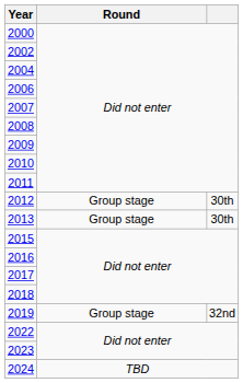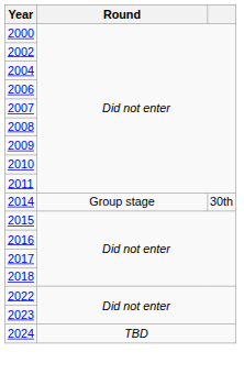 <table class="wikitable" style="text-align: center; font-size:90%">
 <tr>
 <th>Year</th>
 <th style="width:200px">Round</th>
 <th></th>
 </tr>
 <tr>
 <td><a href='#'>2000</a></td>
 <td colspan="2" rowspan="9"><em>Did not enter</em></td>
 </tr>
 <tr>
 <td><a href='#'>2002</a></td>
 </tr>
 <tr>
 <td><a href='#'>2004</a></td>
 </tr>
 <tr>
 <td><a href='#'>2006</a></td>
 </tr>
 <tr>
 <td><a href='#'>2007</a></td>
 </tr>
 <tr>
 <td><a href='#'>2008</a></td>
 </tr>
 <tr>
 <td><a href='#'>2009</a></td>
 </tr>
 <tr>
 <td><a href='#'>2010</a></td>
 </tr>
 <tr>
 <td><a href='#'>2011</a></td>
 </tr>
 <tr>
-<td><a href='#'>2012</a></td>
-<td>Group stage</td>
-<td>30th</td>
-</tr>
-<tr>
-<td><a href='#'>2013</a></td>
+<td><a href='#'>2014</a></td>
 <td>Group stage</td>
 <td>30th</td>
 </tr>
 <tr>
 <td><a href='#'>2015</a></td>
 <td colspan="2" rowspan="4"><em>Did not enter</em></td>
 </tr>
 <tr>
 <td><a href='#'>2016</a></td>
 </tr>
 <tr>
 <td><a href='#'>2017</a></td>
 </tr>
 <tr>
 <td><a href='#'>2018</a></td>
 </tr>
 <tr>
-<td><a href='#'>2019</a></td>
-<td>Group stage</td>
-<td>32nd</td>
-</tr>
-<tr>
 <td><a href='#'>2022</a></td>
 <td colspan="2" rowspan="2"><em>Did not enter</em></td>
 </tr>
 <tr>
 <td><a href='#'>2023</a></td>
 </tr>
 <tr>
 <td><a href='#'>2024</a></td>
 <td colspan="2"><em>TBD</em></td>
 </tr>
 </table>
